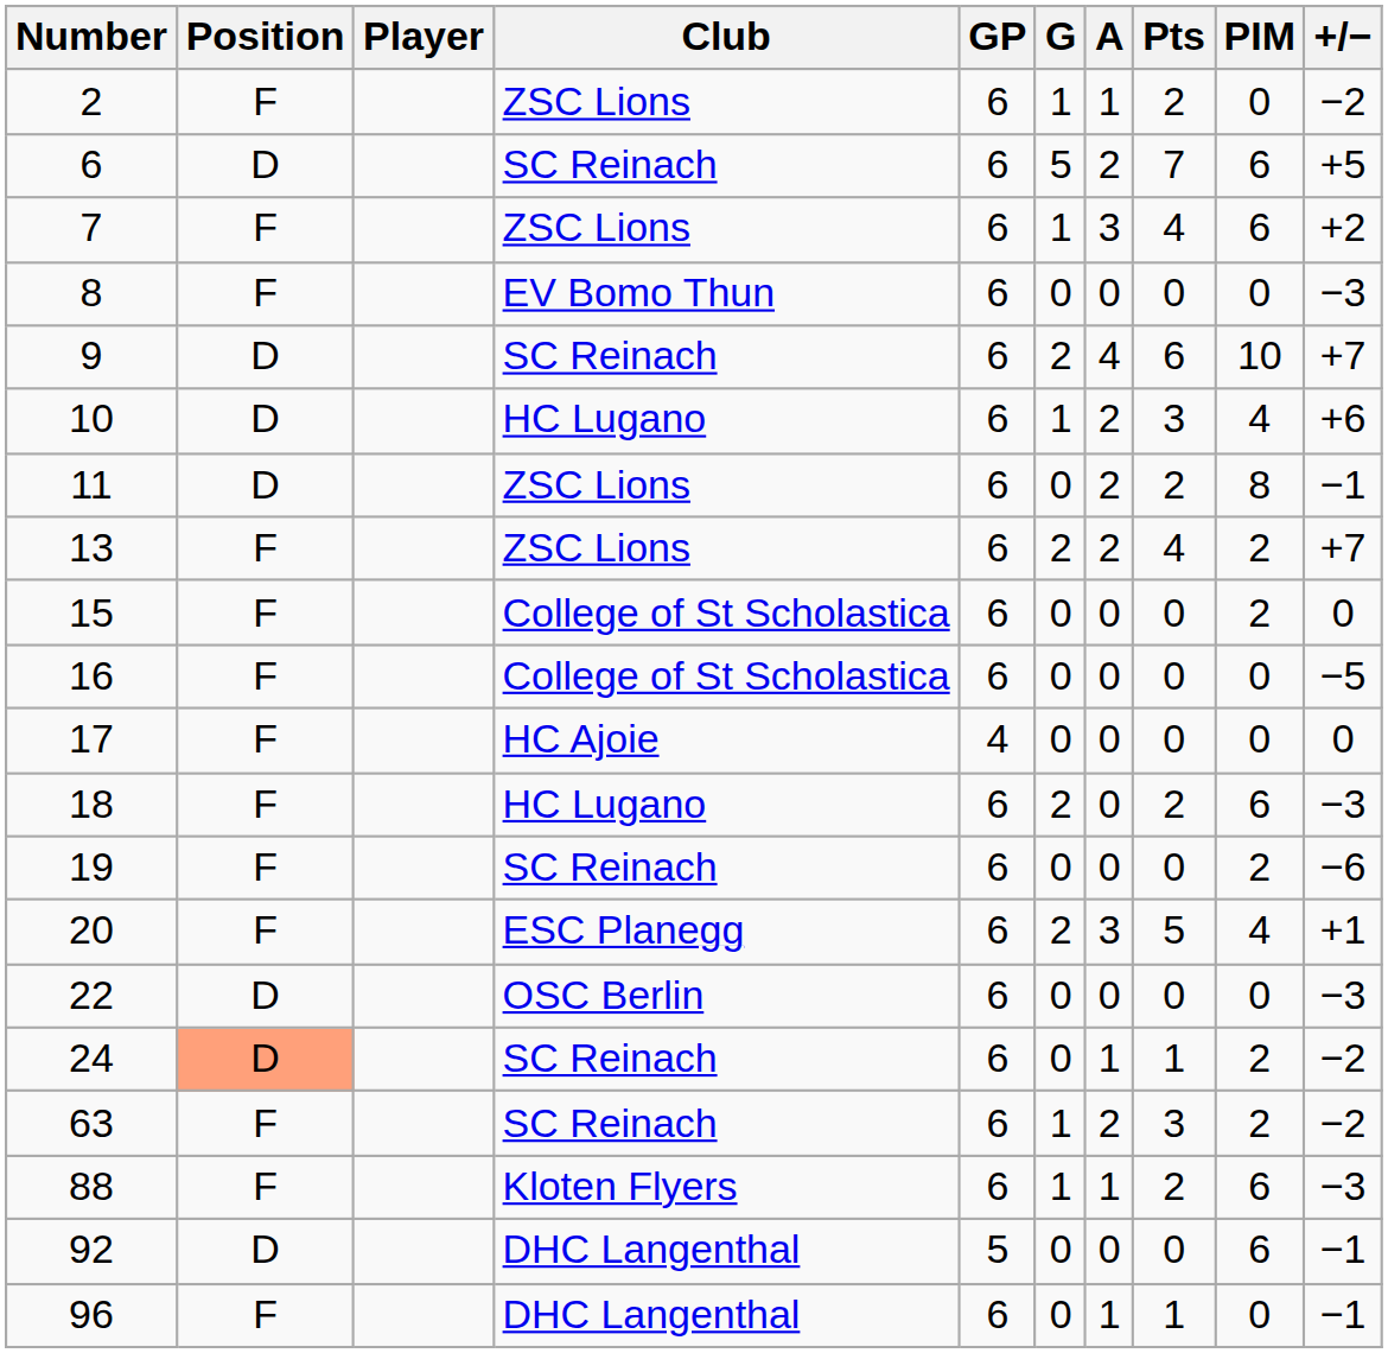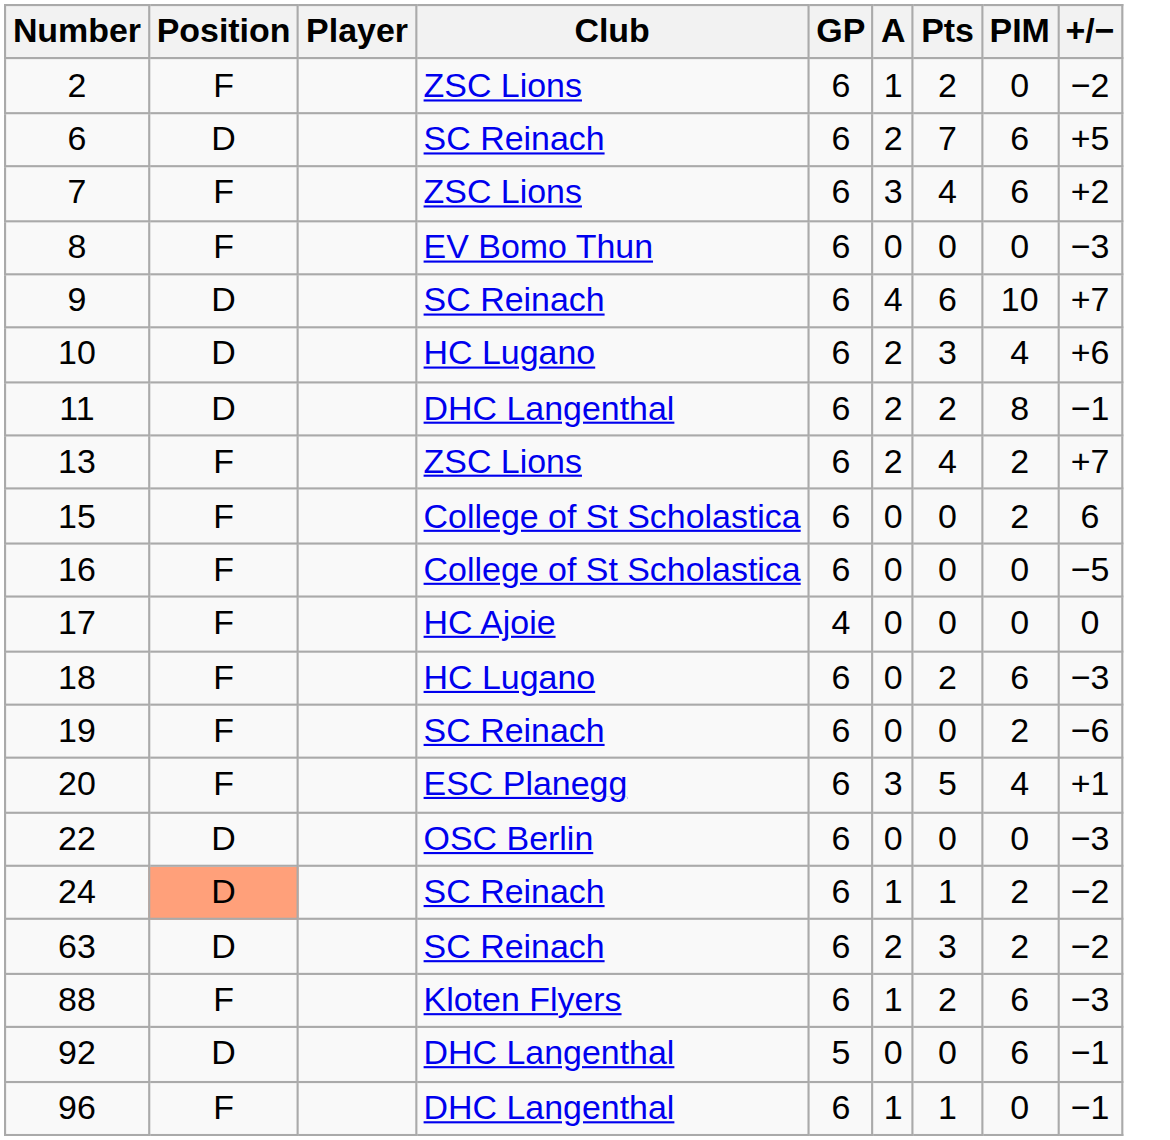 <table class="wikitable sortable" style="text-align: center;">
 <tr>
 <th>Number</th>
 <th>Position</th>
 <th>Player</th>
 <th>Club</th>
 <th>GP</th>
-<th>G</th>
 <th>A</th>
 <th>Pts</th>
 <th>PIM</th>
 <th>+/−</th>
 </tr>
 <tr>
 <td>2</td>
 <td>F</td>
 <td align=left></td>
 <td align=left> <a href='#'>ZSC Lions</a></td>
 <td>6</td>
 <td>1</td>
-<td>1</td>
 <td>2</td>
 <td>0</td>
 <td>−2</td>
 </tr>
 <tr>
 <td>6</td>
 <td>D</td>
 <td align=left></td>
 <td align=left> <a href='#'>SC Reinach</a></td>
 <td>6</td>
-<td>5</td>
 <td>2</td>
 <td>7</td>
 <td>6</td>
 <td>+5</td>
 </tr>
 <tr>
 <td>7</td>
 <td>F</td>
 <td align=left></td>
 <td align=left> <a href='#'>ZSC Lions</a></td>
 <td>6</td>
-<td>1</td>
 <td>3</td>
 <td>4</td>
 <td>6</td>
 <td>+2</td>
 </tr>
 <tr>
 <td>8</td>
 <td>F</td>
 <td align=left></td>
 <td align=left> <a href='#'>EV Bomo Thun</a></td>
 <td>6</td>
 <td>0</td>
 <td>0</td>
 <td>0</td>
-<td>0</td>
 <td>−3</td>
 </tr>
 <tr>
 <td>9</td>
 <td>D</td>
 <td align=left></td>
 <td align=left> <a href='#'>SC Reinach</a></td>
 <td>6</td>
-<td>2</td>
 <td>4</td>
 <td>6</td>
 <td>10</td>
 <td>+7</td>
 </tr>
 <tr>
 <td>10</td>
 <td>D</td>
 <td align=left></td>
 <td align=left> <a href='#'>HC Lugano</a></td>
 <td>6</td>
-<td>1</td>
 <td>2</td>
 <td>3</td>
 <td>4</td>
 <td>+6</td>
 </tr>
 <tr>
 <td>11</td>
 <td>D</td>
 <td align=left></td>
-<td align=left> <a href='#'>ZSC Lions</a></td>
+<td align=left> <a href='#'>DHC Langenthal</a></td>
 <td>6</td>
-<td>0</td>
 <td>2</td>
 <td>2</td>
 <td>8</td>
 <td>−1</td>
 </tr>
 <tr>
 <td>13</td>
 <td>F</td>
 <td align=left></td>
 <td align=left> <a href='#'>ZSC Lions</a></td>
 <td>6</td>
-<td>2</td>
 <td>2</td>
 <td>4</td>
 <td>2</td>
 <td>+7</td>
 </tr>
 <tr>
 <td>15</td>
 <td>F</td>
 <td align=left></td>
 <td align=left> <a href='#'>College of St Scholastica</a></td>
 <td>6</td>
 <td>0</td>
 <td>0</td>
-<td>0</td>
 <td>2</td>
-<td>0</td>
+<td>6</td>
 </tr>
 <tr>
 <td>16</td>
 <td>F</td>
 <td align=left></td>
 <td align=left> <a href='#'>College of St Scholastica</a></td>
 <td>6</td>
-<td>0</td>
 <td>0</td>
 <td>0</td>
 <td>0</td>
 <td>−5</td>
 </tr>
 <tr>
 <td>17</td>
 <td>F</td>
 <td align=left></td>
 <td align=left> <a href='#'>HC Ajoie</a></td>
 <td>4</td>
 <td>0</td>
 <td>0</td>
 <td>0</td>
 <td>0</td>
-<td>0</td>
 </tr>
 <tr>
 <td>18</td>
 <td>F</td>
 <td align=left></td>
 <td align=left> <a href='#'>HC Lugano</a></td>
 <td>6</td>
-<td>2</td>
 <td>0</td>
 <td>2</td>
 <td>6</td>
 <td>−3</td>
 </tr>
 <tr>
 <td>19</td>
 <td>F</td>
 <td align=left></td>
 <td align=left> <a href='#'>SC Reinach</a></td>
 <td>6</td>
 <td>0</td>
 <td>0</td>
-<td>0</td>
 <td>2</td>
 <td>−6</td>
 </tr>
 <tr>
 <td>20</td>
 <td>F</td>
 <td align=left></td>
 <td align=left> <a href='#'>ESC Planegg</a></td>
 <td>6</td>
-<td>2</td>
 <td>3</td>
 <td>5</td>
 <td>4</td>
 <td>+1</td>
 </tr>
 <tr>
 <td>22</td>
 <td>D</td>
 <td align=left></td>
 <td align=left> <a href='#'>OSC Berlin</a></td>
 <td>6</td>
 <td>0</td>
 <td>0</td>
 <td>0</td>
-<td>0</td>
 <td>−3</td>
 </tr>
 <tr>
 <td>24</td>
 <td style="background: lightsalmon;">D</td>
 <td align=left></td>
 <td align=left> <a href='#'>SC Reinach</a></td>
 <td>6</td>
-<td>0</td>
 <td>1</td>
 <td>1</td>
 <td>2</td>
 <td>−2</td>
 </tr>
 <tr>
 <td>63</td>
-<td>F</td>
+<td>D</td>
 <td align=left></td>
 <td align=left> <a href='#'>SC Reinach</a></td>
 <td>6</td>
-<td>1</td>
 <td>2</td>
 <td>3</td>
 <td>2</td>
 <td>−2</td>
 </tr>
 <tr>
 <td>88</td>
 <td>F</td>
 <td align=left></td>
 <td align=left> <a href='#'>Kloten Flyers</a></td>
 <td>6</td>
-<td>1</td>
 <td>1</td>
 <td>2</td>
 <td>6</td>
 <td>−3</td>
 </tr>
 <tr>
 <td>92</td>
 <td>D</td>
 <td align=left></td>
 <td align=left> <a href='#'>DHC Langenthal</a></td>
 <td>5</td>
 <td>0</td>
 <td>0</td>
-<td>0</td>
 <td>6</td>
 <td>−1</td>
 </tr>
 <tr>
 <td>96</td>
 <td>F</td>
 <td align=left></td>
 <td align=left> <a href='#'>DHC Langenthal</a></td>
 <td>6</td>
-<td>0</td>
 <td>1</td>
 <td>1</td>
 <td>0</td>
 <td>−1</td>
 </tr>
 </table>
